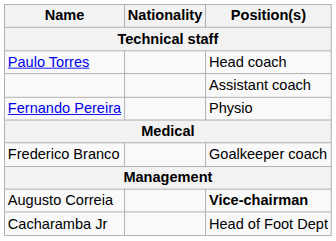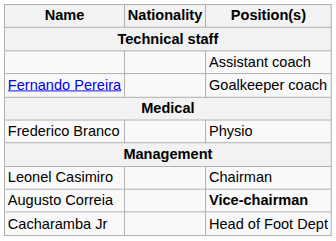 <table class="wikitable ve-ce-branchNode ve-ce-tableNode">
 <tr>
 <th>Name</th>
 <th>Nationality</th>
 <th>Position(s)</th>
 </tr>
 <tr>
 <th colspan="3">Technical staff</th>
 </tr>
 <tr>
-<td><a href='#'>Paulo Torres</a></td>
-<td></td>
-<td>Head coach</td>
-</tr>
-<tr>
 <td></td>
 <td></td>
 <td>Assistant coach</td>
 </tr>
 <tr>
 <td><a href='#'>Fernando Pereira</a></td>
 <td></td>
-<td>Physio</td>
+<td>Goalkeeper coach</td>
 </tr>
 <tr>
 <th colspan="3">Medical</th>
 </tr>
 <tr>
 <td>Frederico Branco</td>
 <td></td>
-<td>Goalkeeper coach</td>
+<td>Physio</td>
 </tr>
 <tr>
 <th colspan="3">Management</th>
+</tr>
+<tr>
+<td>Leonel Casimiro</td>
+<td></td>
+<td>Chairman</td>
 </tr>
 <tr>
 <td>Augusto Correia</td>
 <td></td>
 <td><strong>Vice-chairman</strong></td>
 </tr>
 <tr>
 <td>Cacharamba Jr</td>
 <td></td>
 <td>Head of Foot Dept</td>
 </tr>
 </table>
